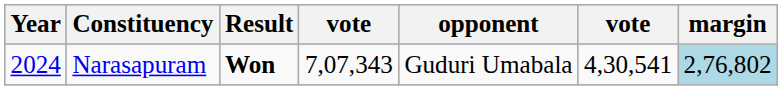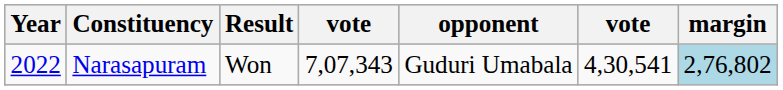 <table class="wikitable">
 <tr>
 <th>Year</th>
 <th>Constituency</th>
 <th>Result</th>
 <th>vote</th>
 <th>opponent</th>
 <th>vote</th>
 <th>margin</th>
 </tr>
 <tr>
-<td><a href='#'>2024</a></td>
+<td><a href='#'>2022</a></td>
 <td><a href='#'>Narasapuram</a></td>
-<td><strong> Won</strong></td>
+<td> Won</td>
 <td>7,07,343</td>
 <td>Guduri Umabala</td>
 <td>4,30,541</td>
 <td style="background: lightblue;">2,76,802</td>
 </tr>
 </table>
